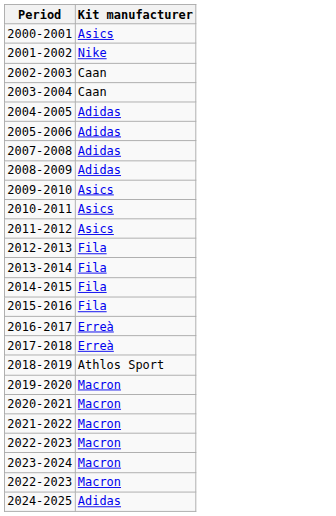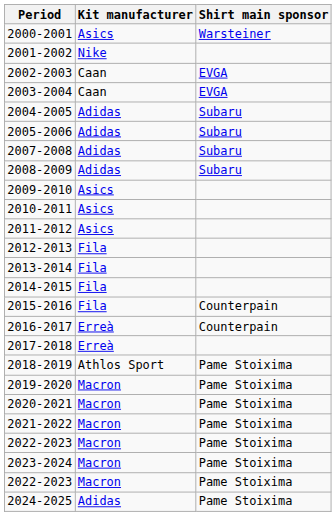 <table class="wikitable">
 <tr>
 <th>Period</th>
 <th>Kit manufacturer</th>
+<th>Shirt main sponsor</th>
 </tr>
 <tr>
 <td>2000-2001</td>
 <td><a href='#'>Asics</a></td>
+<td><a href='#'>Warsteiner</a></td>
 </tr>
 <tr>
 <td>2001-2002</td>
 <td><a href='#'>Nike</a></td>
+<td></td>
 </tr>
 <tr>
 <td>2002-2003</td>
 <td>Caan</td>
+<td><a href='#'>EVGA</a></td>
 </tr>
 <tr>
 <td>2003-2004</td>
 <td>Caan</td>
+<td><a href='#'>EVGA</a></td>
 </tr>
 <tr>
 <td>2004-2005</td>
 <td><a href='#'>Adidas</a></td>
+<td><a href='#'>Subaru</a></td>
 </tr>
 <tr>
 <td>2005-2006</td>
 <td><a href='#'>Adidas</a></td>
+<td><a href='#'>Subaru</a></td>
 </tr>
 <tr>
 <td>2007-2008</td>
 <td><a href='#'>Adidas</a></td>
+<td><a href='#'>Subaru</a></td>
 </tr>
 <tr>
 <td>2008-2009</td>
 <td><a href='#'>Adidas</a></td>
+<td><a href='#'>Subaru</a></td>
 </tr>
 <tr>
 <td>2009-2010</td>
 <td><a href='#'>Asics</a></td>
+<td></td>
 </tr>
 <tr>
 <td>2010-2011</td>
 <td><a href='#'>Asics</a></td>
+<td></td>
 </tr>
 <tr>
 <td>2011-2012</td>
 <td><a href='#'>Asics</a></td>
+<td></td>
 </tr>
 <tr>
 <td>2012-2013</td>
 <td><a href='#'>Fila</a></td>
+<td></td>
 </tr>
 <tr>
 <td>2013-2014</td>
 <td><a href='#'>Fila</a></td>
+<td></td>
 </tr>
 <tr>
 <td>2014-2015</td>
 <td><a href='#'>Fila</a></td>
+<td></td>
 </tr>
 <tr>
 <td>2015-2016</td>
 <td><a href='#'>Fila</a></td>
+<td>Counterpain</td>
 </tr>
 <tr>
 <td>2016-2017</td>
 <td><a href='#'>Erreà</a></td>
+<td>Counterpain</td>
 </tr>
 <tr>
 <td>2017-2018</td>
 <td><a href='#'>Erreà</a></td>
+<td></td>
 </tr>
 <tr>
 <td>2018-2019</td>
 <td>Athlos Sport</td>
+<td>Pame Stoixima</td>
 </tr>
 <tr>
 <td>2019-2020</td>
 <td><a href='#'>Macron</a></td>
+<td>Pame Stoixima</td>
 </tr>
 <tr>
 <td>2020-2021</td>
 <td><a href='#'>Macron</a></td>
+<td>Pame Stoixima</td>
 </tr>
 <tr>
 <td>2021-2022</td>
 <td><a href='#'>Macron</a></td>
+<td>Pame Stoixima</td>
 </tr>
 <tr>
 <td>2022-2023</td>
 <td><a href='#'>Macron</a></td>
+<td>Pame Stoixima</td>
 </tr>
 <tr>
 <td>2023-2024</td>
 <td><a href='#'>Macron</a></td>
+<td>Pame Stoixima</td>
 </tr>
 <tr>
 <td>2022-2023</td>
 <td><a href='#'>Macron</a></td>
+<td>Pame Stoixima</td>
 </tr>
 <tr>
 <td>2024-2025</td>
 <td><a href='#'>Adidas</a></td>
+<td>Pame Stoixima</td>
 </tr>
 </table>
